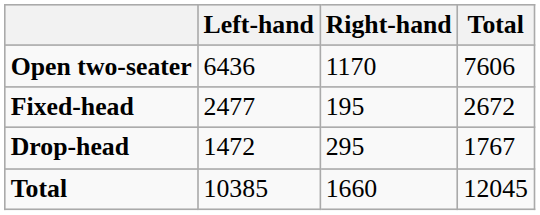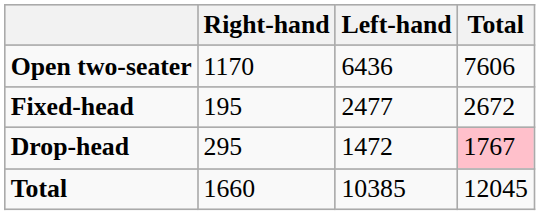 <table class="wikitable">
 <tr>
 <th></th>
+<th>Right-hand</th>
 <th>Left-hand</th>
-<th>Right-hand</th>
 <th>Total</th>
 </tr>
 <tr>
 <td><strong>Open two-seater</strong></td>
+<td>1170</td>
 <td>6436</td>
-<td>1170</td>
 <td>7606</td>
 </tr>
 <tr>
 <td><strong>Fixed-head</strong></td>
+<td>195</td>
 <td>2477</td>
-<td>195</td>
 <td>2672</td>
 </tr>
 <tr>
 <td><strong>Drop-head</strong></td>
+<td>295</td>
 <td>1472</td>
-<td>295</td>
-<td>1767</td>
+<td style="background: pink;">1767</td>
 </tr>
 <tr>
 <td><strong>Total</strong></td>
+<td>1660</td>
 <td>10385</td>
-<td>1660</td>
 <td>12045</td>
 </tr>
 </table>
